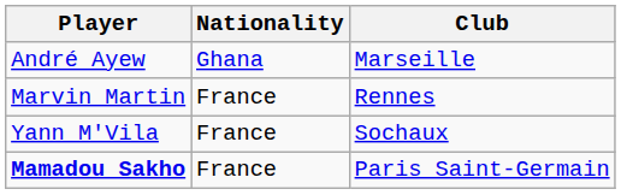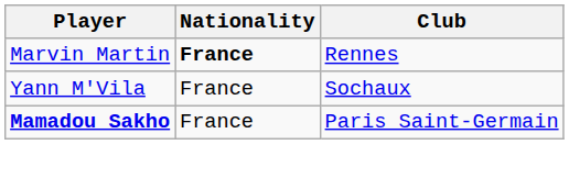 <table class="wikitable">
 <tr>
 <th>Player</th>
 <th>Nationality</th>
 <th>Club</th>
 </tr>
 <tr>
-<td><a href='#'>André Ayew</a></td>
-<td><a href='#'>Ghana</a></td>
-<td><a href='#'>Marseille</a></td>
-</tr>
-<tr>
 <td><a href='#'>Marvin Martin</a></td>
-<td>France</td>
+<td><strong>France</strong></td>
 <td><a href='#'>Rennes</a></td>
 </tr>
 <tr>
 <td><a href='#'>Yann M'Vila</a></td>
 <td>France</td>
 <td><a href='#'>Sochaux</a></td>
 </tr>
 <tr>
 <td><strong><a href='#'>Mamadou Sakho</a></strong></td>
 <td>France</td>
 <td><a href='#'>Paris Saint-Germain</a></td>
 </tr>
 </table>
